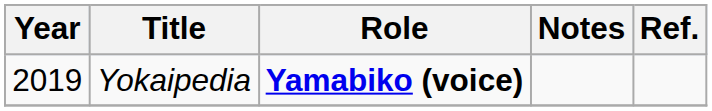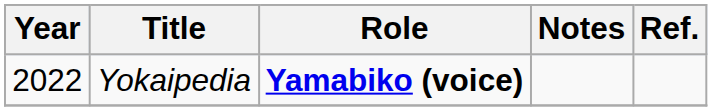 <table class="wikitable">
 <tr style="background:#B0C4DE;">
 <th>Year</th>
 <th>Title</th>
 <th>Role</th>
 <th>Notes</th>
 <th>Ref.</th>
 </tr>
 <tr>
-<td>2019</td>
+<td>2022</td>
 <td><em>Yokaipedia</em></td>
 <td><strong><a href='#'>Yamabiko</a> (voice)</strong></td>
 <td></td>
 <td></td>
 </tr>
 <tr>
 </tr>
 </table>
